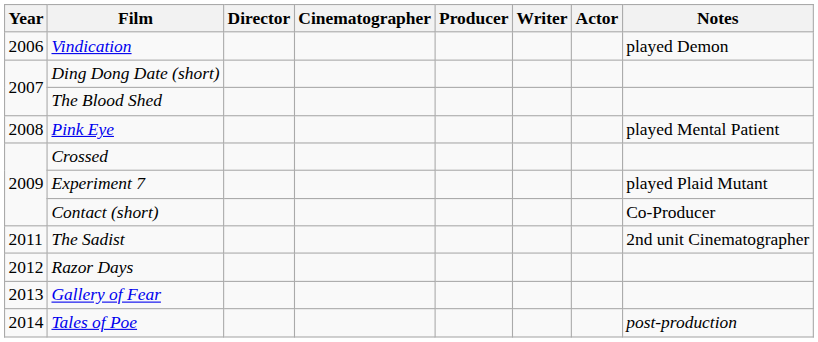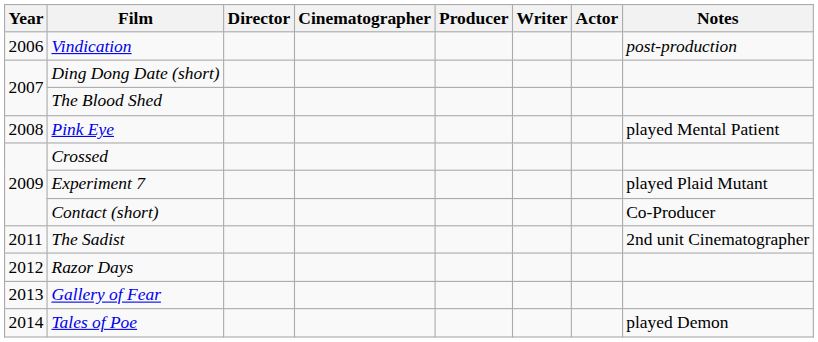 <table class="wikitable">
 <tr>
 <th>Year</th>
 <th>Film</th>
 <th>Director</th>
 <th>Cinematographer</th>
 <th>Producer</th>
 <th>Writer</th>
 <th>Actor</th>
 <th>Notes</th>
 </tr>
 <tr>
 <td>2006</td>
 <td><em><a href='#'>Vindication</a></em></td>
 <td></td>
 <td></td>
 <td></td>
 <td></td>
 <td></td>
-<td>played Demon</td>
+<td><em>post-production</em></td>
 </tr>
 <tr>
 <td rowspan=2>2007</td>
 <td><em>Ding Dong Date (short)</em></td>
 <td></td>
 <td></td>
 <td></td>
 <td></td>
 <td></td>
 <td></td>
 </tr>
 <tr>
 <td><em>The Blood Shed</em></td>
 <td></td>
 <td></td>
 <td></td>
 <td></td>
 <td></td>
 <td></td>
 </tr>
 <tr>
 <td>2008</td>
 <td><em><a href='#'>Pink Eye</a></em></td>
 <td></td>
 <td></td>
 <td></td>
 <td></td>
 <td></td>
 <td>played Mental Patient</td>
 </tr>
 <tr>
 <td rowspan=3>2009</td>
 <td><em>Crossed</em></td>
 <td></td>
 <td></td>
 <td></td>
 <td></td>
 <td></td>
 <td></td>
 </tr>
 <tr>
 <td><em>Experiment 7</em></td>
 <td></td>
 <td></td>
 <td></td>
 <td></td>
 <td></td>
 <td>played Plaid Mutant</td>
 </tr>
 <tr>
 <td><em>Contact (short)</em></td>
 <td></td>
 <td></td>
 <td></td>
 <td></td>
 <td></td>
 <td>Co-Producer</td>
 </tr>
 <tr>
 <td>2011</td>
 <td><em>The Sadist</em></td>
 <td></td>
 <td></td>
 <td></td>
 <td></td>
 <td></td>
 <td>2nd unit Cinematographer</td>
 </tr>
 <tr>
 <td>2012</td>
 <td><em>Razor Days</em></td>
 <td></td>
 <td></td>
 <td></td>
 <td></td>
 <td></td>
 <td></td>
 </tr>
 <tr>
 <td>2013</td>
 <td><em><a href='#'>Gallery of Fear</a></em></td>
 <td></td>
 <td></td>
 <td></td>
 <td></td>
 <td></td>
 <td></td>
 </tr>
 <tr>
 <td>2014</td>
 <td><em><a href='#'>Tales of Poe</a></em></td>
 <td></td>
 <td></td>
 <td></td>
 <td></td>
 <td></td>
-<td><em>post-production</em></td>
+<td>played Demon</td>
 </tr>
 </table>
